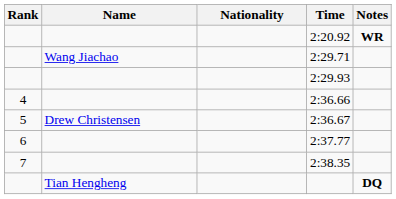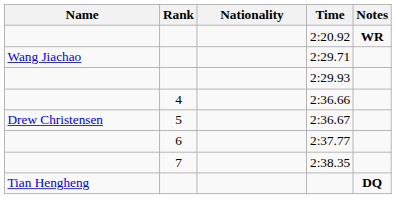 <table class="wikitable sortable" style="text-align:center">
 <tr>
+<th style="width:180px">Name</th>
 <th>Rank</th>
-<th style="width:180px">Name</th>
 <th style="width:125px">Nationality</th>
 <th>Time</th>
 <th>Notes</th>
 </tr>
 <tr>
+<td style="text-align:left;"></td>
 <td></td>
-<td style="text-align:left;"></td>
 <td style="text-align:left;"></td>
 <td>2:20.92</td>
 <td><strong>WR</strong></td>
 </tr>
 <tr>
+<td style="text-align:left;"><a href='#'>Wang Jiachao</a></td>
 <td></td>
-<td style="text-align:left;"><a href='#'>Wang Jiachao</a></td>
 <td style="text-align:left;"></td>
 <td>2:29.71</td>
 <td></td>
 </tr>
 <tr>
+<td style="text-align:left;"></td>
 <td></td>
-<td style="text-align:left;"></td>
 <td style="text-align:left;"></td>
 <td>2:29.93</td>
 <td></td>
 </tr>
 <tr>
+<td style="text-align:left;"></td>
 <td>4</td>
-<td style="text-align:left;"></td>
 <td style="text-align:left;"></td>
 <td>2:36.66</td>
 <td></td>
 </tr>
 <tr>
+<td style="text-align:left;"><a href='#'>Drew Christensen</a></td>
 <td>5</td>
-<td style="text-align:left;"><a href='#'>Drew Christensen</a></td>
 <td style="text-align:left;"></td>
 <td>2:36.67</td>
 <td></td>
 </tr>
 <tr>
+<td style="text-align:left;"></td>
 <td>6</td>
-<td style="text-align:left;"></td>
 <td style="text-align:left;"></td>
 <td>2:37.77</td>
 <td></td>
 </tr>
 <tr>
+<td style="text-align:left;"></td>
 <td>7</td>
-<td style="text-align:left;"></td>
 <td style="text-align:left;"></td>
 <td>2:38.35</td>
 <td></td>
 </tr>
 <tr>
+<td style="text-align:left;"><a href='#'>Tian Hengheng</a></td>
 <td></td>
-<td style="text-align:left;"><a href='#'>Tian Hengheng</a></td>
 <td style="text-align:left;"></td>
 <td></td>
 <td><strong>DQ</strong></td>
 </tr>
 </table>
